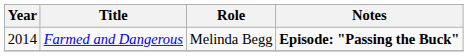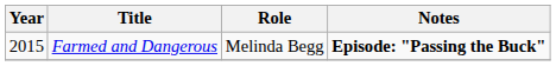 <table class="wikitable sortable">
 <tr>
 <th>Year</th>
 <th>Title</th>
 <th>Role</th>
 <th>Notes</th>
 </tr>
 <tr>
-<td>2014</td>
+<td>2015</td>
 <td><em><a href='#'>Farmed and Dangerous</a></em></td>
 <td>Melinda Begg</td>
 <td><strong>Episode: "Passing the Buck"</strong></td>
 </tr>
 <tr>
 </tr>
 </table>
